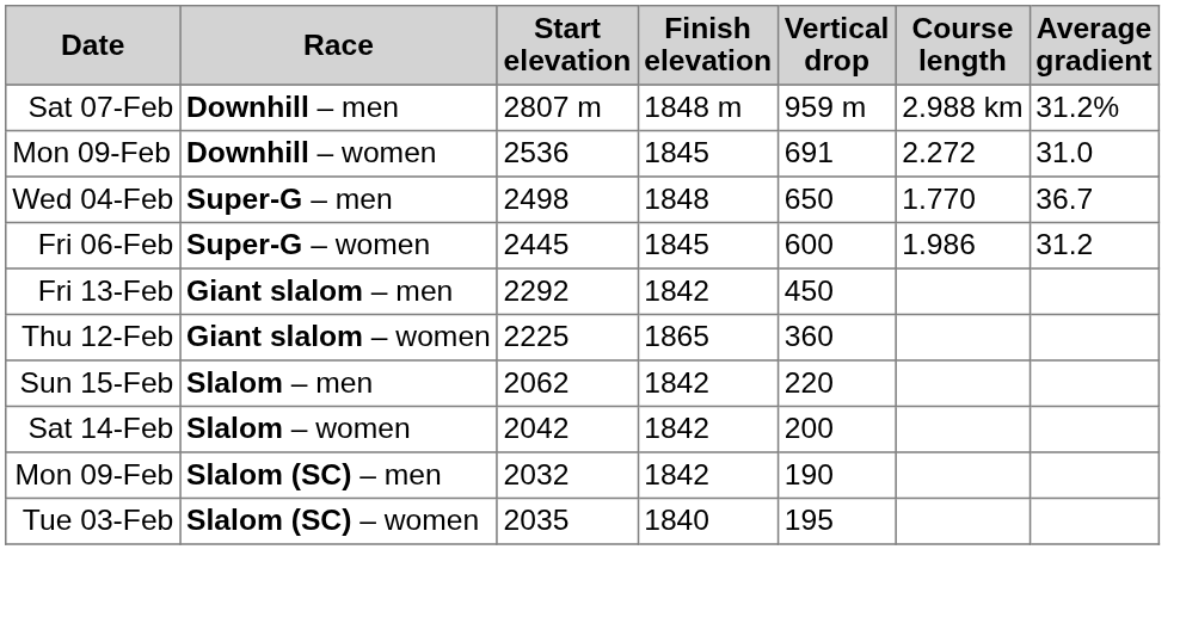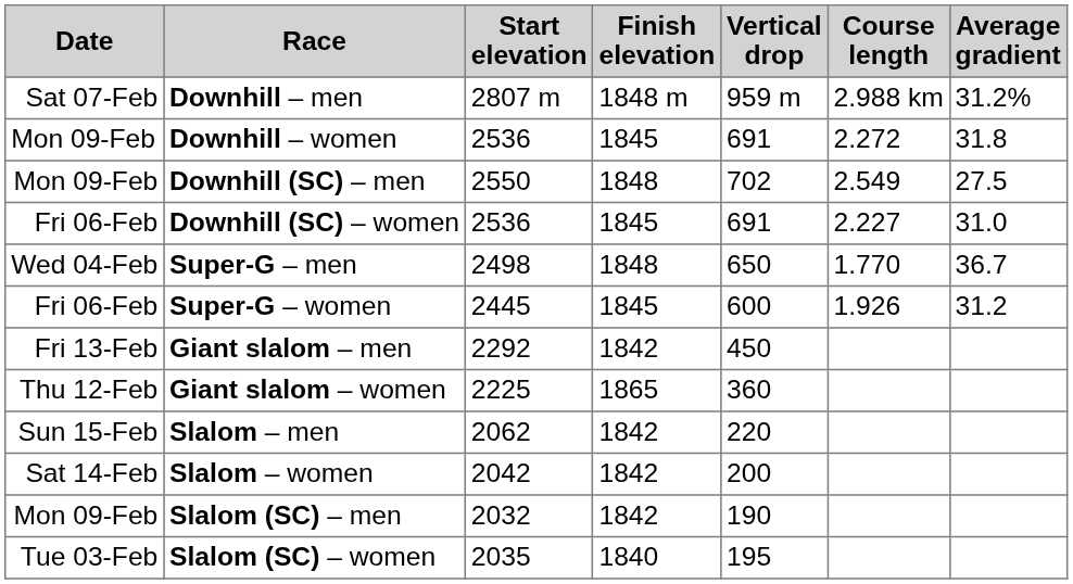 <table class="toccolours" border="1" cellpadding="3" style="border-collapse:collapse">
 <tr bgcolor=lightgrey>
 <th>Date</th>
 <th>Race</th>
 <th>Start<br>elevation</th>
 <th>Finish<br>elevation</th>
 <th>Vertical<br>drop</th>
 <th>Course<br>length</th>
 <th>Average<br>gradient</th>
 </tr>
 <tr>
 <td align=right>Sat 07-Feb</td>
 <td><strong>Downhill</strong> – men</td>
 <td>2807 m</td>
 <td>1848 m</td>
 <td>959 m</td>
 <td>2.988 km</td>
 <td>31.2%</td>
 </tr>
 <tr>
 <td>Mon 09-Feb</td>
 <td><strong>Downhill</strong> – women</td>
 <td>2536</td>
 <td>1845</td>
 <td>691</td>
 <td>2.272</td>
+<td>31.8</td>
+</tr>
+<tr>
+<td align=right>Mon 09-Feb</td>
+<td><strong>Downhill (SC)</strong> – men</td>
+<td>2550</td>
+<td>1848</td>
+<td>702</td>
+<td>2.549</td>
+<td>27.5</td>
+</tr>
+<tr>
+<td align=right>Fri 06-Feb</td>
+<td><strong>Downhill (SC)</strong> – women</td>
+<td>2536</td>
+<td>1845</td>
+<td>691</td>
+<td>2.227</td>
 <td>31.0</td>
 </tr>
 <tr>
 <td align=right>Wed 04-Feb</td>
 <td><strong>Super-G</strong> – men</td>
 <td>2498</td>
 <td>1848</td>
 <td>650</td>
 <td>1.770</td>
 <td>36.7</td>
 </tr>
 <tr>
 <td align=right>Fri 06-Feb</td>
 <td><strong>Super-G</strong> – women</td>
 <td>2445</td>
 <td>1845</td>
 <td>600</td>
-<td>1.986</td>
+<td>1.926</td>
 <td>31.2</td>
 </tr>
 <tr>
 <td align=right>Fri 13-Feb</td>
 <td><strong>Giant slalom</strong> – men</td>
 <td>2292</td>
 <td>1842</td>
 <td>450</td>
 <td></td>
 <td></td>
 </tr>
 <tr>
 <td align=right>Thu 12-Feb</td>
 <td><strong>Giant slalom</strong> – women</td>
 <td>2225</td>
 <td>1865</td>
 <td>360</td>
 <td></td>
 <td></td>
 </tr>
 <tr>
 <td align=right>Sun 15-Feb</td>
 <td><strong>Slalom</strong> – men</td>
 <td>2062</td>
 <td>1842</td>
 <td>220</td>
 <td></td>
 <td></td>
 </tr>
 <tr>
 <td align=right>Sat 14-Feb</td>
 <td><strong>Slalom</strong> – women</td>
 <td>2042</td>
 <td>1842</td>
 <td>200</td>
 <td></td>
 <td></td>
 </tr>
 <tr>
 <td align=right>Mon 09-Feb</td>
 <td><strong>Slalom (SC)</strong> – men</td>
 <td>2032</td>
 <td>1842</td>
 <td>190</td>
 <td></td>
 <td></td>
 </tr>
 <tr>
 <td align=right>Tue 03-Feb</td>
 <td><strong>Slalom (SC)</strong> – women</td>
 <td>2035</td>
 <td>1840</td>
 <td>195</td>
 <td></td>
 <td></td>
 </tr>
 </table>
